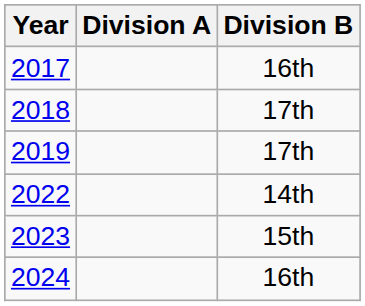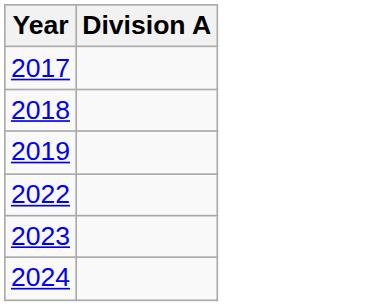 <table class="wikitable" style="text-align:center">
 <tr>
 <th>Year</th>
 <th>Division A</th>
-<th>Division B</th>
 </tr>
 <tr>
 <td><a href='#'>2017</a></td>
 <td></td>
-<td>16th</td>
 </tr>
 <tr>
 <td><a href='#'>2018</a></td>
 <td></td>
-<td>17th</td>
 </tr>
 <tr>
 <td><a href='#'>2019</a></td>
 <td></td>
-<td>17th</td>
 </tr>
 <tr>
 <td><a href='#'>2022</a></td>
 <td></td>
-<td>14th</td>
 </tr>
 <tr>
 <td><a href='#'>2023</a></td>
 <td></td>
-<td>15th</td>
 </tr>
 <tr>
 <td><a href='#'>2024</a></td>
 <td></td>
-<td>16th</td>
 </tr>
 </table>
